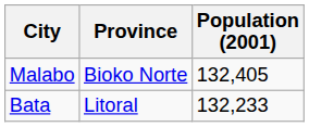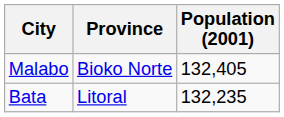 <table class="wikitable sortable sticky-header col3right">
 <tr>
 <th>City</th>
 <th>Province</th>
 <th>Population<br>(2001)</th>
 </tr>
 <tr>
 <td><a href='#'>Malabo</a></td>
 <td><a href='#'>Bioko Norte</a></td>
 <td>132,405</td>
 </tr>
 <tr>
 <td><a href='#'>Bata</a></td>
 <td><a href='#'>Litoral</a></td>
-<td>132,233</td>
+<td>132,235</td>
 </tr>
 </table>
